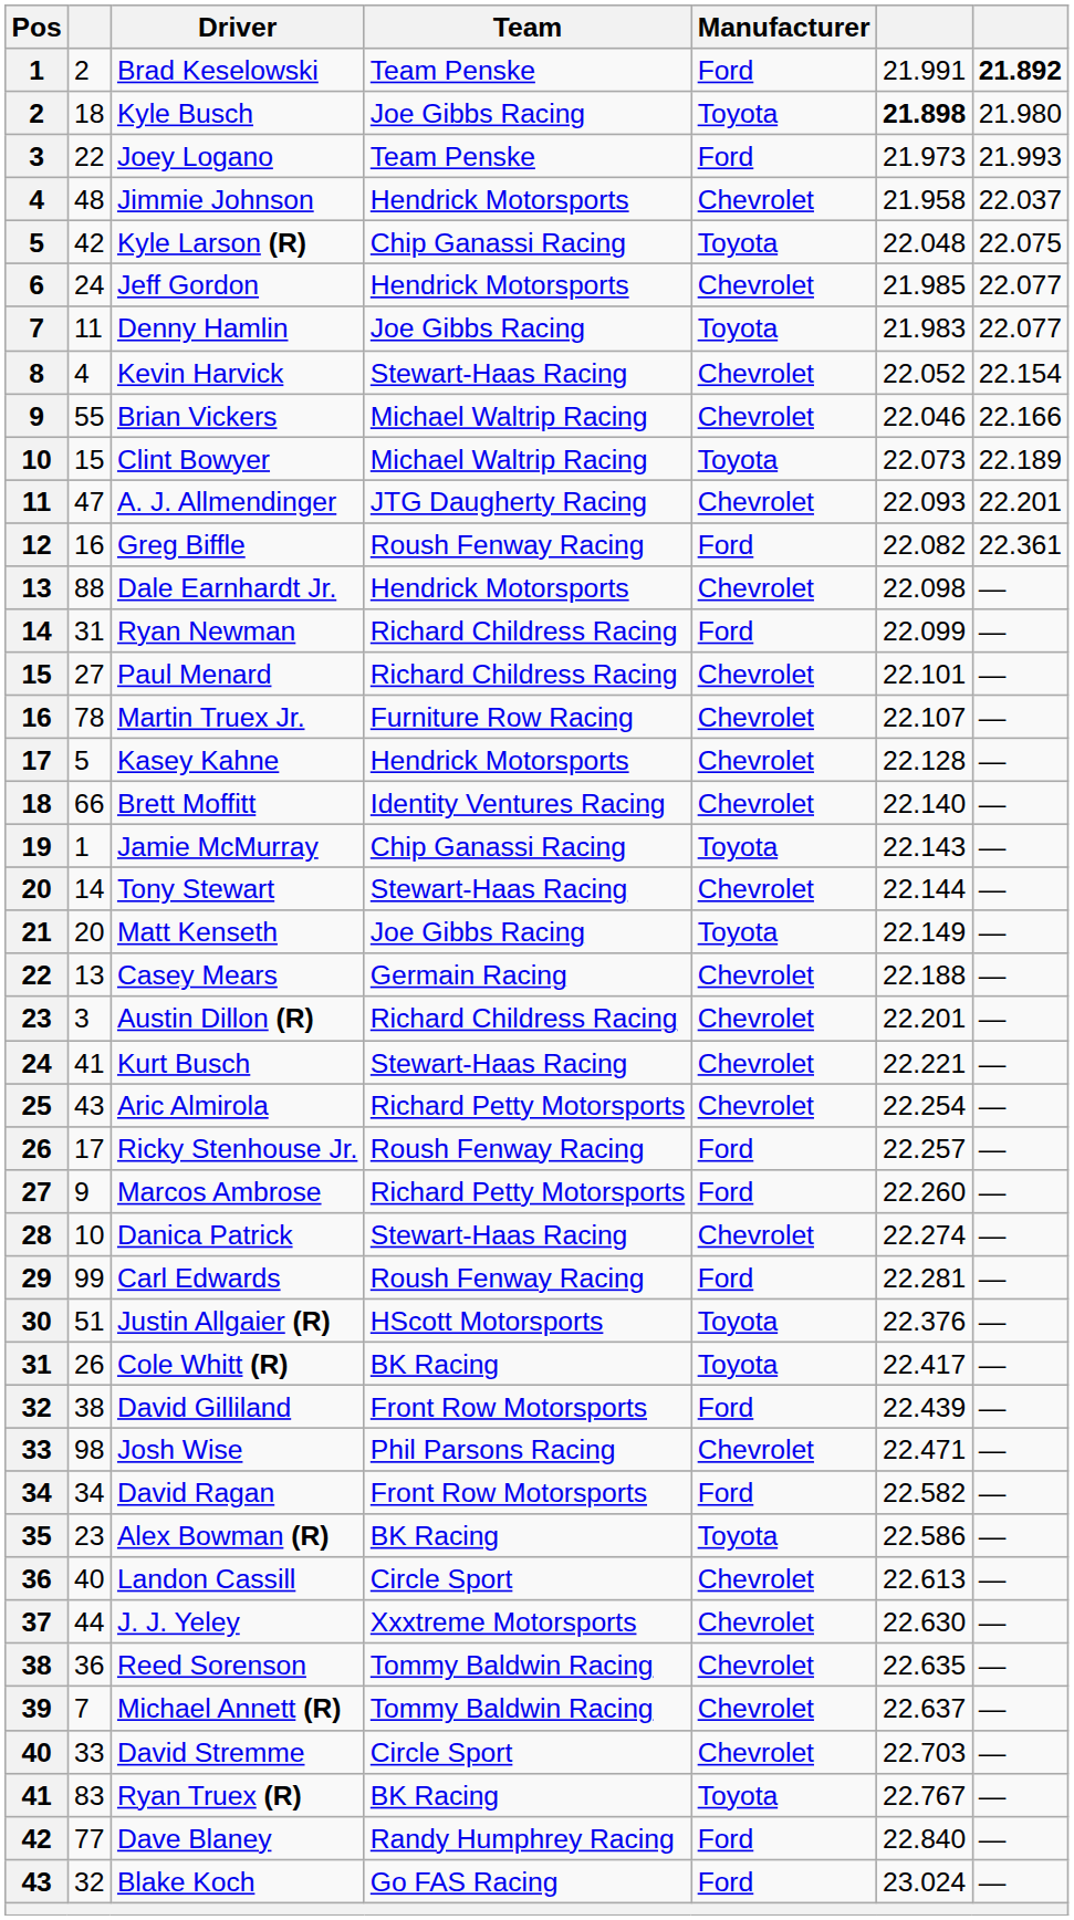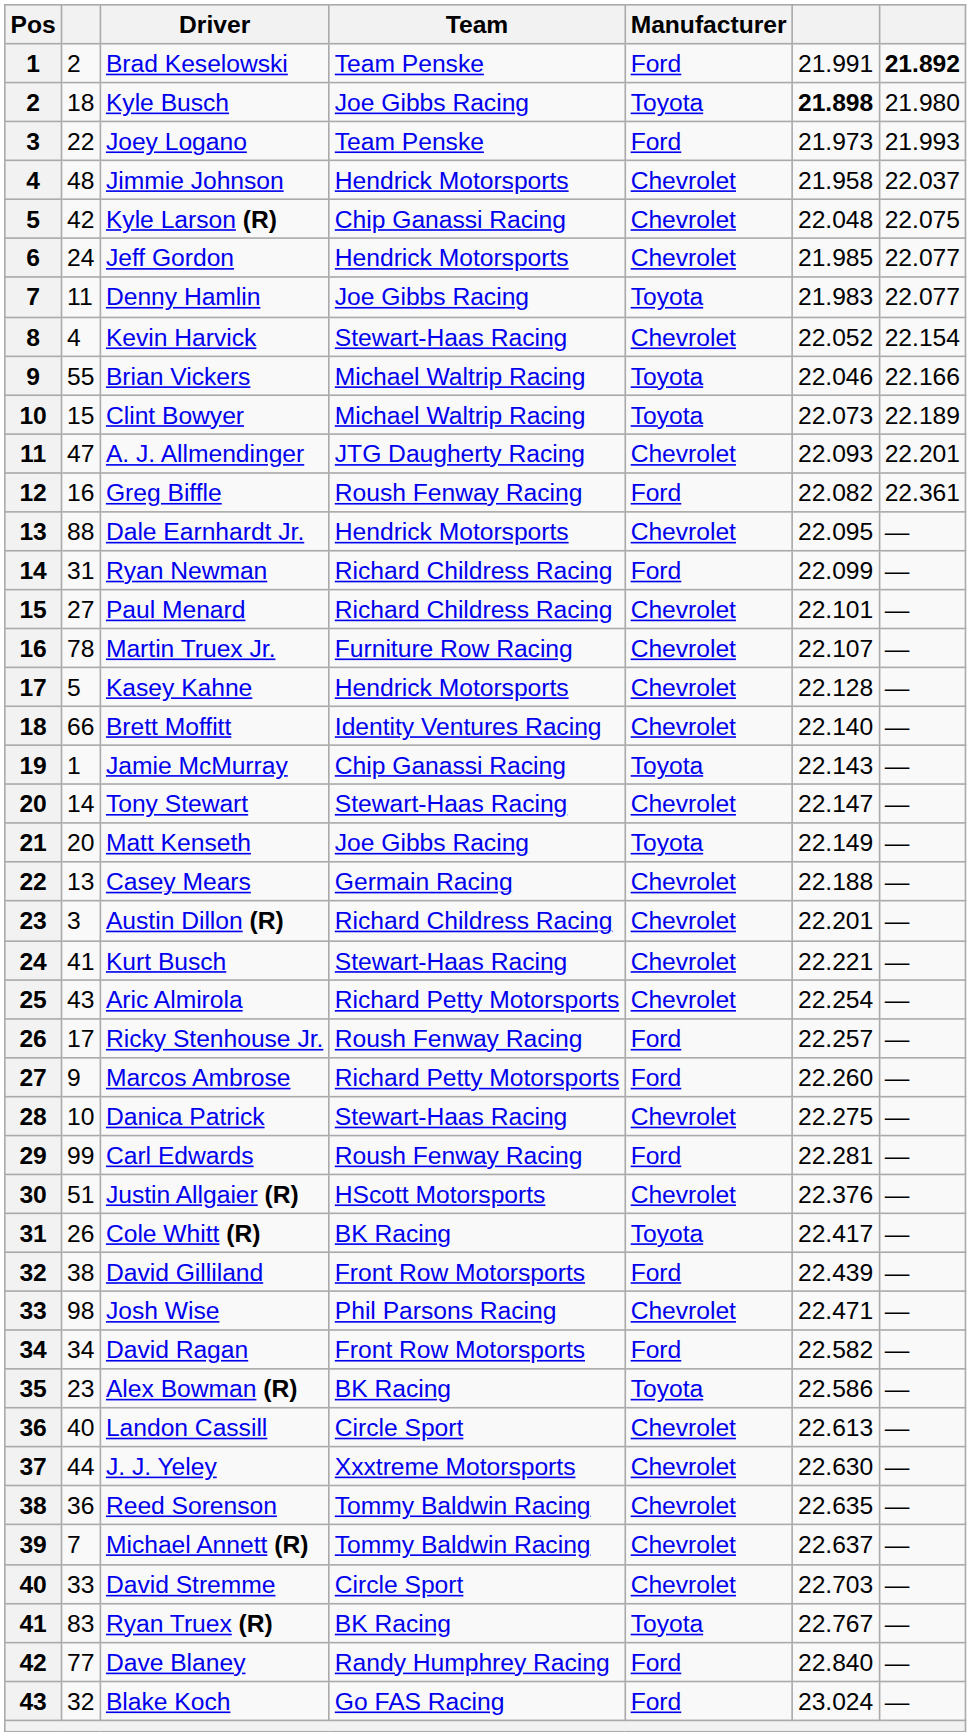 <table class="wikitable" style="font-size:95%">
 <tr>
 <th>Pos</th>
 <th></th>
 <th>Driver</th>
 <th>Team</th>
 <th>Manufacturer</th>
 <th></th>
 <th></th>
 </tr>
 <tr>
 <th>1</th>
 <td>2</td>
 <td><a href='#'>Brad Keselowski</a></td>
 <td><a href='#'>Team Penske</a></td>
 <td><a href='#'>Ford</a></td>
 <td>21.991</td>
 <td><strong>21.892</strong></td>
 </tr>
 <tr>
 <th>2</th>
 <td>18</td>
 <td><a href='#'>Kyle Busch</a></td>
 <td><a href='#'>Joe Gibbs Racing</a></td>
 <td><a href='#'>Toyota</a></td>
 <td><strong>21.898</strong></td>
 <td>21.980</td>
 </tr>
 <tr>
 <th>3</th>
 <td>22</td>
 <td><a href='#'>Joey Logano</a></td>
 <td><a href='#'>Team Penske</a></td>
 <td><a href='#'>Ford</a></td>
 <td>21.973</td>
 <td>21.993</td>
 </tr>
 <tr>
 <th>4</th>
 <td>48</td>
 <td><a href='#'>Jimmie Johnson</a></td>
 <td><a href='#'>Hendrick Motorsports</a></td>
 <td><a href='#'>Chevrolet</a></td>
 <td>21.958</td>
 <td>22.037</td>
 </tr>
 <tr>
 <th>5</th>
 <td>42</td>
 <td><a href='#'>Kyle Larson</a> <strong>(R)</strong></td>
 <td><a href='#'>Chip Ganassi Racing</a></td>
-<td><a href='#'>Toyota</a></td>
+<td><a href='#'>Chevrolet</a></td>
 <td>22.048</td>
 <td>22.075</td>
 </tr>
 <tr>
 <th>6</th>
 <td>24</td>
 <td><a href='#'>Jeff Gordon</a></td>
 <td><a href='#'>Hendrick Motorsports</a></td>
 <td><a href='#'>Chevrolet</a></td>
 <td>21.985</td>
 <td>22.077</td>
 </tr>
 <tr>
 <th>7</th>
 <td>11</td>
 <td><a href='#'>Denny Hamlin</a></td>
 <td><a href='#'>Joe Gibbs Racing</a></td>
 <td><a href='#'>Toyota</a></td>
 <td>21.983</td>
 <td>22.077</td>
 </tr>
 <tr>
 <th>8</th>
 <td>4</td>
 <td><a href='#'>Kevin Harvick</a></td>
 <td><a href='#'>Stewart-Haas Racing</a></td>
 <td><a href='#'>Chevrolet</a></td>
 <td>22.052</td>
 <td>22.154</td>
 </tr>
 <tr>
 <th>9</th>
 <td>55</td>
 <td><a href='#'>Brian Vickers</a></td>
 <td><a href='#'>Michael Waltrip Racing</a></td>
-<td><a href='#'>Chevrolet</a></td>
+<td><a href='#'>Toyota</a></td>
 <td>22.046</td>
 <td>22.166</td>
 </tr>
 <tr>
 <th>10</th>
 <td>15</td>
 <td><a href='#'>Clint Bowyer</a></td>
 <td><a href='#'>Michael Waltrip Racing</a></td>
 <td><a href='#'>Toyota</a></td>
 <td>22.073</td>
 <td>22.189</td>
 </tr>
 <tr>
 <th>11</th>
 <td>47</td>
 <td><a href='#'>A. J. Allmendinger</a></td>
 <td><a href='#'>JTG Daugherty Racing</a></td>
 <td><a href='#'>Chevrolet</a></td>
 <td>22.093</td>
 <td>22.201</td>
 </tr>
 <tr>
 <th>12</th>
 <td>16</td>
 <td><a href='#'>Greg Biffle</a></td>
 <td><a href='#'>Roush Fenway Racing</a></td>
 <td><a href='#'>Ford</a></td>
 <td>22.082</td>
 <td>22.361</td>
 </tr>
 <tr>
 <th>13</th>
 <td>88</td>
 <td><a href='#'>Dale Earnhardt Jr.</a></td>
 <td><a href='#'>Hendrick Motorsports</a></td>
 <td><a href='#'>Chevrolet</a></td>
-<td>22.098</td>
+<td>22.095</td>
 <td>—</td>
 </tr>
 <tr>
 <th>14</th>
 <td>31</td>
 <td><a href='#'>Ryan Newman</a></td>
 <td><a href='#'>Richard Childress Racing</a></td>
 <td><a href='#'>Ford</a></td>
 <td>22.099</td>
 <td>—</td>
 </tr>
 <tr>
 <th>15</th>
 <td>27</td>
 <td><a href='#'>Paul Menard</a></td>
 <td><a href='#'>Richard Childress Racing</a></td>
 <td><a href='#'>Chevrolet</a></td>
 <td>22.101</td>
 <td>—</td>
 </tr>
 <tr>
 <th>16</th>
 <td>78</td>
 <td><a href='#'>Martin Truex Jr.</a></td>
 <td><a href='#'>Furniture Row Racing</a></td>
 <td><a href='#'>Chevrolet</a></td>
 <td>22.107</td>
 <td>—</td>
 </tr>
 <tr>
 <th>17</th>
 <td>5</td>
 <td><a href='#'>Kasey Kahne</a></td>
 <td><a href='#'>Hendrick Motorsports</a></td>
 <td><a href='#'>Chevrolet</a></td>
 <td>22.128</td>
 <td>—</td>
 </tr>
 <tr>
 <th>18</th>
 <td>66</td>
 <td><a href='#'>Brett Moffitt</a></td>
 <td><a href='#'>Identity Ventures Racing</a></td>
 <td><a href='#'>Chevrolet</a></td>
 <td>22.140</td>
 <td>—</td>
 </tr>
 <tr>
 <th>19</th>
 <td>1</td>
 <td><a href='#'>Jamie McMurray</a></td>
 <td><a href='#'>Chip Ganassi Racing</a></td>
 <td><a href='#'>Toyota</a></td>
 <td>22.143</td>
 <td>—</td>
 </tr>
 <tr>
 <th>20</th>
 <td>14</td>
 <td><a href='#'>Tony Stewart</a></td>
 <td><a href='#'>Stewart-Haas Racing</a></td>
 <td><a href='#'>Chevrolet</a></td>
-<td>22.144</td>
+<td>22.147</td>
 <td>—</td>
 </tr>
 <tr>
 <th>21</th>
 <td>20</td>
 <td><a href='#'>Matt Kenseth</a></td>
 <td><a href='#'>Joe Gibbs Racing</a></td>
 <td><a href='#'>Toyota</a></td>
 <td>22.149</td>
 <td>—</td>
 </tr>
 <tr>
 <th>22</th>
 <td>13</td>
 <td><a href='#'>Casey Mears</a></td>
 <td><a href='#'>Germain Racing</a></td>
 <td><a href='#'>Chevrolet</a></td>
 <td>22.188</td>
 <td>—</td>
 </tr>
 <tr>
 <th>23</th>
 <td>3</td>
 <td><a href='#'>Austin Dillon</a> <strong>(R)</strong></td>
 <td><a href='#'>Richard Childress Racing</a></td>
 <td><a href='#'>Chevrolet</a></td>
 <td>22.201</td>
 <td>—</td>
 </tr>
 <tr>
 <th>24</th>
 <td>41</td>
 <td><a href='#'>Kurt Busch</a></td>
 <td><a href='#'>Stewart-Haas Racing</a></td>
 <td><a href='#'>Chevrolet</a></td>
 <td>22.221</td>
 <td>—</td>
 </tr>
 <tr>
 <th>25</th>
 <td>43</td>
 <td><a href='#'>Aric Almirola</a></td>
 <td><a href='#'>Richard Petty Motorsports</a></td>
 <td><a href='#'>Chevrolet</a></td>
 <td>22.254</td>
 <td>—</td>
 </tr>
 <tr>
 <th>26</th>
 <td>17</td>
 <td><a href='#'>Ricky Stenhouse Jr.</a></td>
 <td><a href='#'>Roush Fenway Racing</a></td>
 <td><a href='#'>Ford</a></td>
 <td>22.257</td>
 <td>—</td>
 </tr>
 <tr>
 <th>27</th>
 <td>9</td>
 <td><a href='#'>Marcos Ambrose</a></td>
 <td><a href='#'>Richard Petty Motorsports</a></td>
 <td><a href='#'>Ford</a></td>
 <td>22.260</td>
 <td>—</td>
 </tr>
 <tr>
 <th>28</th>
 <td>10</td>
 <td><a href='#'>Danica Patrick</a></td>
 <td><a href='#'>Stewart-Haas Racing</a></td>
 <td><a href='#'>Chevrolet</a></td>
-<td>22.274</td>
+<td>22.275</td>
 <td>—</td>
 </tr>
 <tr>
 <th>29</th>
 <td>99</td>
 <td><a href='#'>Carl Edwards</a></td>
 <td><a href='#'>Roush Fenway Racing</a></td>
 <td><a href='#'>Ford</a></td>
 <td>22.281</td>
 <td>—</td>
 </tr>
 <tr>
 <th>30</th>
 <td>51</td>
 <td><a href='#'>Justin Allgaier</a> <strong>(R)</strong></td>
 <td><a href='#'>HScott Motorsports</a></td>
-<td><a href='#'>Toyota</a></td>
+<td><a href='#'>Chevrolet</a></td>
 <td>22.376</td>
 <td>—</td>
 </tr>
 <tr>
 <th>31</th>
 <td>26</td>
 <td><a href='#'>Cole Whitt</a> <strong>(R)</strong></td>
 <td><a href='#'>BK Racing</a></td>
 <td><a href='#'>Toyota</a></td>
 <td>22.417</td>
 <td>—</td>
 </tr>
 <tr>
 <th>32</th>
 <td>38</td>
 <td><a href='#'>David Gilliland</a></td>
 <td><a href='#'>Front Row Motorsports</a></td>
 <td><a href='#'>Ford</a></td>
 <td>22.439</td>
 <td>—</td>
 </tr>
 <tr>
 <th>33</th>
 <td>98</td>
 <td><a href='#'>Josh Wise</a></td>
 <td><a href='#'>Phil Parsons Racing</a></td>
 <td><a href='#'>Chevrolet</a></td>
 <td>22.471</td>
 <td>—</td>
 </tr>
 <tr>
 <th>34</th>
 <td>34</td>
 <td><a href='#'>David Ragan</a></td>
 <td><a href='#'>Front Row Motorsports</a></td>
 <td><a href='#'>Ford</a></td>
 <td>22.582</td>
 <td>—</td>
 </tr>
 <tr>
 <th>35</th>
 <td>23</td>
 <td><a href='#'>Alex Bowman</a> <strong>(R)</strong></td>
 <td><a href='#'>BK Racing</a></td>
 <td><a href='#'>Toyota</a></td>
 <td>22.586</td>
 <td>—</td>
 </tr>
 <tr>
 <th>36</th>
 <td>40</td>
 <td><a href='#'>Landon Cassill</a></td>
 <td><a href='#'>Circle Sport</a></td>
 <td><a href='#'>Chevrolet</a></td>
 <td>22.613</td>
 <td>—</td>
 </tr>
 <tr>
 <th>37</th>
 <td>44</td>
 <td><a href='#'>J. J. Yeley</a></td>
 <td><a href='#'>Xxxtreme Motorsports</a></td>
 <td><a href='#'>Chevrolet</a></td>
 <td>22.630</td>
 <td>—</td>
 </tr>
 <tr>
 <th>38</th>
 <td>36</td>
 <td><a href='#'>Reed Sorenson</a></td>
 <td><a href='#'>Tommy Baldwin Racing</a></td>
 <td><a href='#'>Chevrolet</a></td>
 <td>22.635</td>
 <td>—</td>
 </tr>
 <tr>
 <th>39</th>
 <td>7</td>
 <td><a href='#'>Michael Annett</a> <strong>(R)</strong></td>
 <td><a href='#'>Tommy Baldwin Racing</a></td>
 <td><a href='#'>Chevrolet</a></td>
 <td>22.637</td>
 <td>—</td>
 </tr>
 <tr>
 <th>40</th>
 <td>33</td>
 <td><a href='#'>David Stremme</a></td>
 <td><a href='#'>Circle Sport</a></td>
 <td><a href='#'>Chevrolet</a></td>
 <td>22.703</td>
 <td>—</td>
 </tr>
 <tr>
 <th>41</th>
 <td>83</td>
 <td><a href='#'>Ryan Truex</a> <strong>(R)</strong></td>
 <td><a href='#'>BK Racing</a></td>
 <td><a href='#'>Toyota</a></td>
 <td>22.767</td>
 <td>—</td>
 </tr>
 <tr>
 <th>42</th>
 <td>77</td>
 <td><a href='#'>Dave Blaney</a></td>
 <td><a href='#'>Randy Humphrey Racing</a></td>
 <td><a href='#'>Ford</a></td>
 <td>22.840</td>
 <td>—</td>
 </tr>
 <tr>
 <th>43</th>
 <td>32</td>
 <td><a href='#'>Blake Koch</a></td>
 <td><a href='#'>Go FAS Racing</a></td>
 <td><a href='#'>Ford</a></td>
 <td>23.024</td>
 <td>—</td>
 </tr>
 <tr>
 <th colspan="7"></th>
 </tr>
 </table>
